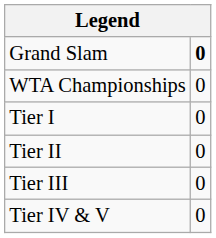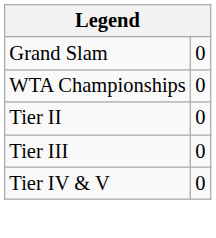 <table class="wikitable sortable mw-collapsible mw-collapsed">
 <tr>
 <th colspan=2>Legend</th>
 </tr>
 <tr "#f3e6d7">
 <td>Grand Slam</td>
-<td align="center"><strong>0</strong></td>
+<td align="center">0</td>
 </tr>
 <tr "#ffffcc">
 <td>WTA Championships</td>
-<td align="center">0</td>
-</tr>
-<tr "#ffcccc">
-<td>Tier I</td>
 <td align="center">0</td>
 </tr>
 <tr "#ccccff">
 <td>Tier II</td>
 <td align="center">0</td>
 </tr>
 <tr "#CCFFCC">
 <td>Tier III</td>
 <td align="center">0</td>
 </tr>
 <tr "#66CCFF">
 <td>Tier IV & V</td>
 <td align="center">0</td>
 </tr>
 </table>
